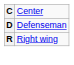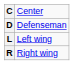 <table class="wikitable" style="font-size:90%;">
 <tr>
 <th>C</th>
 <td><a href='#'>Center</a></td>
 </tr>
 <tr>
 <th>D</th>
 <td><a href='#'>Defenseman</a></td>
 </tr>
 <tr>
+<th>L</th>
+<td><a href='#'>Left wing</a></td>
+</tr>
+<tr>
 <th>R</th>
 <td><a href='#'>Right wing</a></td>
 </tr>
 </table>
